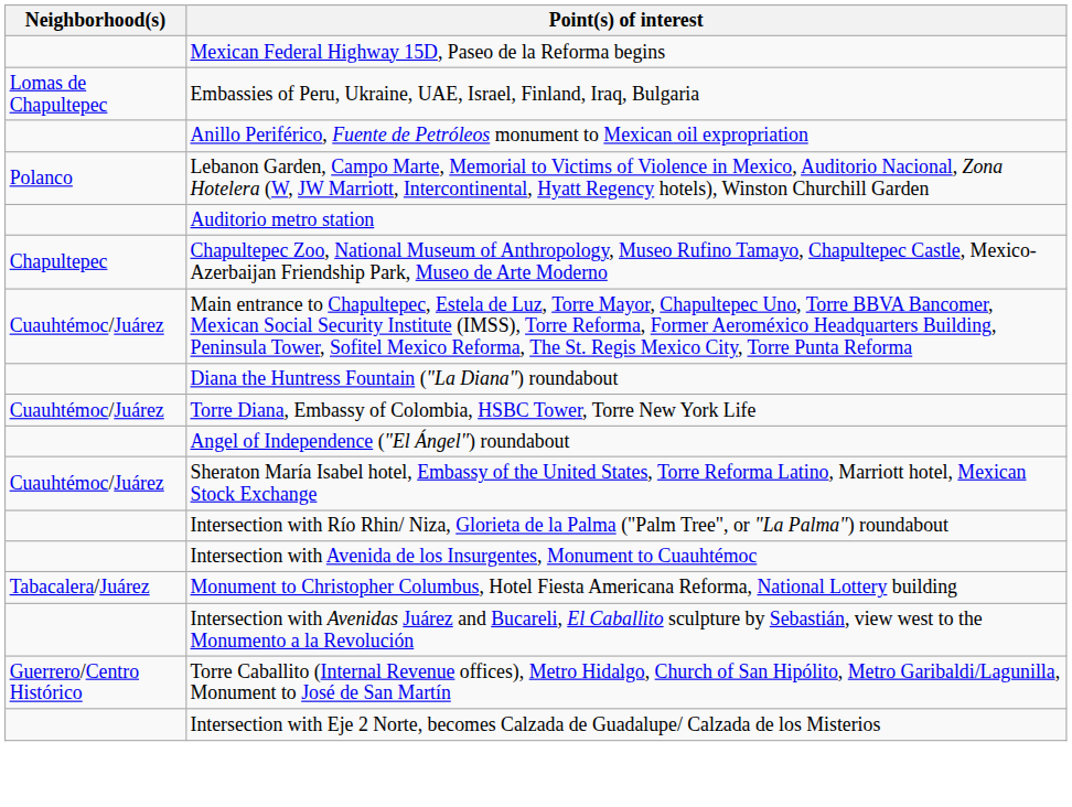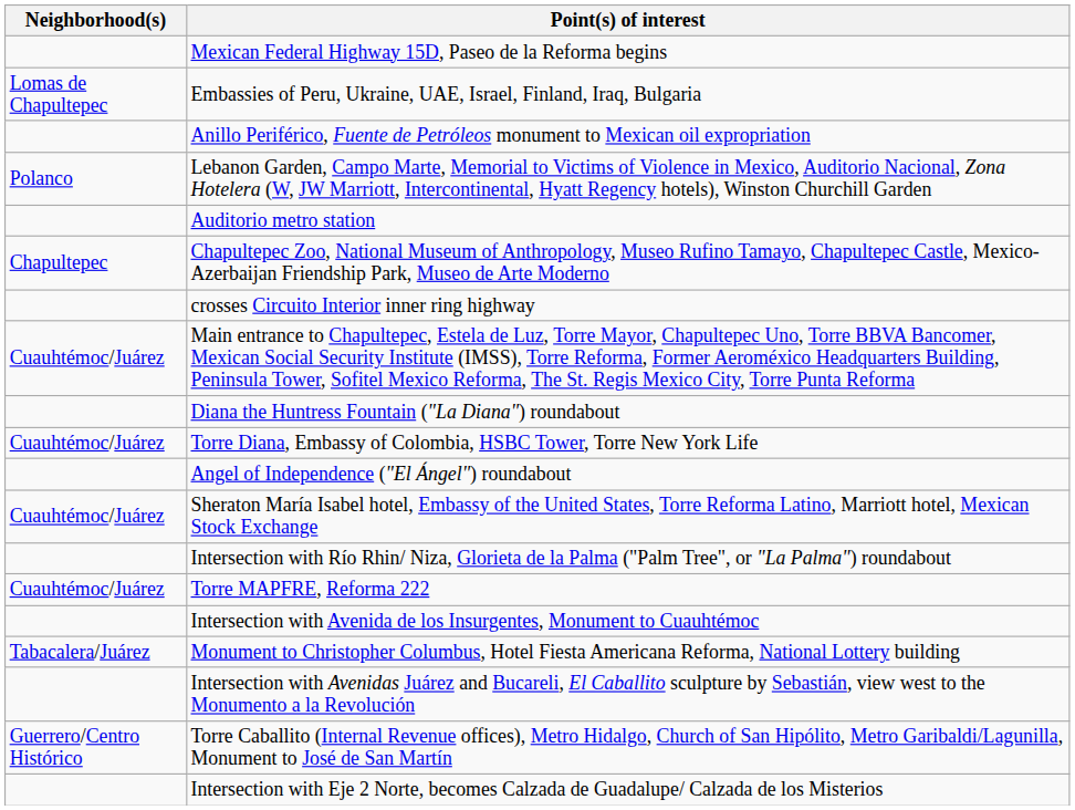 <table class="wikitable">
 <tr>
 <th>Neighborhood(s)</th>
 <th>Point(s) of interest</th>
 </tr>
 <tr>
 <td></td>
 <td><a href='#'>Mexican Federal Highway 15D</a>, Paseo de la Reforma begins</td>
 </tr>
 <tr>
 <td><a href='#'>Lomas de Chapultepec</a></td>
 <td>Embassies of Peru, Ukraine, UAE, Israel, Finland, Iraq, Bulgaria</td>
 </tr>
 <tr>
 <td></td>
 <td><a href='#'>Anillo Periférico</a>, <a href='#'><em>Fuente de Petróleos</em></a> monument to <a href='#'>Mexican oil expropriation</a></td>
 </tr>
 <tr>
 <td><a href='#'>Polanco</a></td>
 <td>Lebanon Garden, <a href='#'>Campo Marte</a>, <a href='#'>Memorial to Victims of Violence in Mexico</a>, <a href='#'>Auditorio Nacional</a>, <em>Zona Hotelera</em> (<a href='#'>W</a>, <a href='#'>JW Marriott</a>, <a href='#'>Intercontinental</a>, <a href='#'>Hyatt Regency</a> hotels), Winston Churchill Garden</td>
 </tr>
 <tr>
 <td></td>
 <td><a href='#'>Auditorio metro station</a></td>
 </tr>
 <tr>
 <td><a href='#'>Chapultepec</a></td>
 <td><a href='#'>Chapultepec Zoo</a>, <a href='#'>National Museum of Anthropology</a>, <a href='#'>Museo Rufino Tamayo</a>, <a href='#'>Chapultepec Castle</a>, Mexico-Azerbaijan Friendship Park, <a href='#'>Museo de Arte Moderno</a></td>
 </tr>
 <tr>
+<td></td>
+<td>crosses <a href='#'>Circuito Interior</a> inner ring highway</td>
+</tr>
+<tr>
 <td><a href='#'>Cuauhtémoc</a>/<a href='#'>Juárez</a></td>
 <td>Main entrance to <a href='#'>Chapultepec</a>, <a href='#'>Estela de Luz</a>, <a href='#'>Torre Mayor</a>, <a href='#'>Chapultepec Uno</a>, <a href='#'>Torre BBVA Bancomer</a>, <a href='#'>Mexican Social Security Institute</a> (IMSS), <a href='#'>Torre Reforma</a>, <a href='#'>Former Aeroméxico Headquarters Building</a>, <a href='#'>Peninsula Tower</a>, <a href='#'>Sofitel Mexico Reforma</a>, <a href='#'>The St. Regis Mexico City</a>, <a href='#'>Torre Punta Reforma</a></td>
 </tr>
 <tr>
 <td></td>
 <td><a href='#'>Diana the Huntress Fountain</a> (<em>"La Diana"</em>) roundabout</td>
 </tr>
 <tr>
 <td><a href='#'>Cuauhtémoc</a>/<a href='#'>Juárez</a></td>
 <td><a href='#'>Torre Diana</a>, Embassy of Colombia, <a href='#'>HSBC Tower</a>, Torre New York Life</td>
 </tr>
 <tr>
 <td></td>
 <td><a href='#'>Angel of Independence</a> (<em>"El Ángel"</em>) roundabout</td>
 </tr>
 <tr>
 <td><a href='#'>Cuauhtémoc</a>/<a href='#'>Juárez</a></td>
 <td>Sheraton María Isabel hotel, <a href='#'>Embassy of the United States</a>, <a href='#'>Torre Reforma Latino</a>, Marriott hotel, <a href='#'>Mexican Stock Exchange</a></td>
 </tr>
 <tr>
 <td></td>
 <td>Intersection with Río Rhin/ Niza, <a href='#'>Glorieta de la Palma</a> ("Palm Tree", or <em>"La Palma"</em>) roundabout</td>
 </tr>
 <tr>
+<td><a href='#'>Cuauhtémoc</a>/<a href='#'>Juárez</a></td>
+<td><a href='#'>Torre MAPFRE</a>, <a href='#'>Reforma 222</a></td>
+</tr>
+<tr>
 <td></td>
 <td>Intersection with <a href='#'>Avenida de los Insurgentes</a>, <a href='#'>Monument to Cuauhtémoc</a></td>
 </tr>
 <tr>
 <td><a href='#'>Tabacalera</a>/<a href='#'>Juárez</a></td>
 <td><a href='#'>Monument to Christopher Columbus</a>, Hotel Fiesta Americana Reforma, <a href='#'>National Lottery</a> building</td>
 </tr>
 <tr>
 <td></td>
 <td>Intersection with <em>Avenidas</em> <a href='#'>Juárez</a> and <a href='#'>Bucareli</a>, <em><a href='#'>El Caballito</a></em> sculpture by <a href='#'>Sebastián</a>, view west to the <a href='#'>Monumento a la Revolución</a></td>
 </tr>
 <tr>
 <td><a href='#'>Guerrero</a>/<a href='#'>Centro Histórico</a></td>
 <td>Torre Caballito (<a href='#'>Internal Revenue</a> offices), <a href='#'>Metro Hidalgo</a>, <a href='#'>Church of San Hipólito</a>, <a href='#'>Metro Garibaldi/Lagunilla</a>, Monument to <a href='#'>José de San Martín</a></td>
 </tr>
 <tr>
 <td></td>
 <td>Intersection with Eje 2 Norte, becomes Calzada de Guadalupe/ Calzada de los Misterios</td>
 </tr>
 </table>
